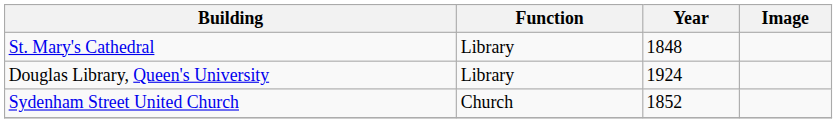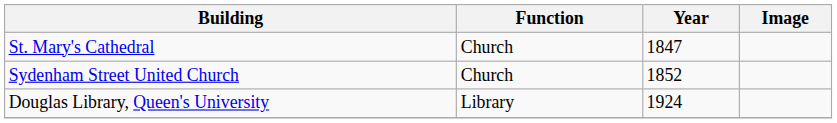 <table class="wikitable">
 <tr>
 <th style="width:25em">Building</th>
 <th style="width:10em">Function</th>
 <th style="width: 5em">Year</th>
 <th style="width:75px">Image</th>
 </tr>
 <tr>
 <td><a href='#'>St. Mary's Cathedral</a></td>
-<td>Library</td>
-<td>1848</td>
+<td>Church</td>
+<td>1847</td>
+<td></td>
+</tr>
+<tr>
+<td><a href='#'>Sydenham Street United Church</a></td>
+<td>Church</td>
+<td>1852</td>
 <td></td>
 </tr>
 <tr>
 <td>Douglas Library, <a href='#'>Queen's University</a></td>
 <td>Library</td>
 <td>1924</td>
 <td></td>
 </tr>
 <tr>
-<td><a href='#'>Sydenham Street United Church</a></td>
-<td>Church</td>
-<td>1852</td>
-<td></td>
-</tr>
-<tr>
 </tr>
 </table>
